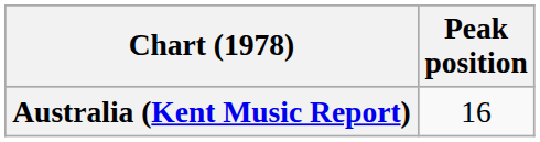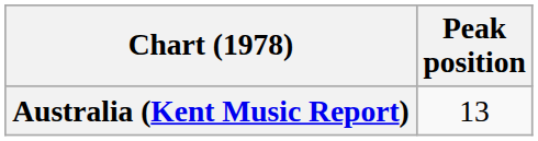 <table class="wikitable sortable plainrowheaders" style="text-align:center">
 <tr>
 <th>Chart (1978)</th>
 <th>Peak<br>position</th>
 </tr>
 <tr>
 <th scope="row">Australia (<a href='#'>Kent Music Report</a>)</th>
-<td>16</td>
+<td>13</td>
 </tr>
 </table>
